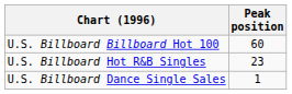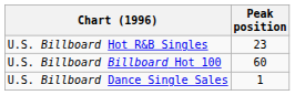 <table class="wikitable sortable">
 <tr>
 <th>Chart (1996)</th>
 <th>Peak<br>position</th>
 </tr>
 <tr>
+<td>U.S. <em>Billboard</em> <a href='#'>Hot R&B Singles</a></td>
+<td align="center">23</td>
+</tr>
+<tr>
 <td>U.S. <em>Billboard</em> <a href='#'><em>Billboard</em> Hot 100</a></td>
 <td align="center">60</td>
-</tr>
-<tr>
-<td>U.S. <em>Billboard</em> <a href='#'>Hot R&B Singles</a></td>
-<td align="center">23</td>
 </tr>
 <tr>
 <td>U.S. <em>Billboard</em> <a href='#'>Dance Single Sales</a></td>
 <td align="center">1</td>
 </tr>
 </table>
